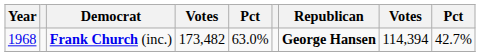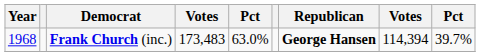 <table class="wikitable" style="margin:0.5em ; font-size:95%">
 <tr>
 <th>Year</th>
 <th></th>
 <th>Democrat</th>
 <th>Votes</th>
 <th>Pct</th>
 <th></th>
 <th>Republican</th>
 <th>Votes</th>
 <th>Pct</th>
 </tr>
 <tr>
 <td><a href='#'>1968</a></td>
 <td></td>
 <td><strong><a href='#'>Frank Church</a></strong> (inc.)</td>
-<td>173,482</td>
+<td>173,483</td>
 <td>63.0%</td>
 <td></td>
 <td><strong>George Hansen</strong></td>
 <td>114,394</td>
-<td>42.7%</td>
+<td>39.7%</td>
 </tr>
 <tr>
 </tr>
 </table>
